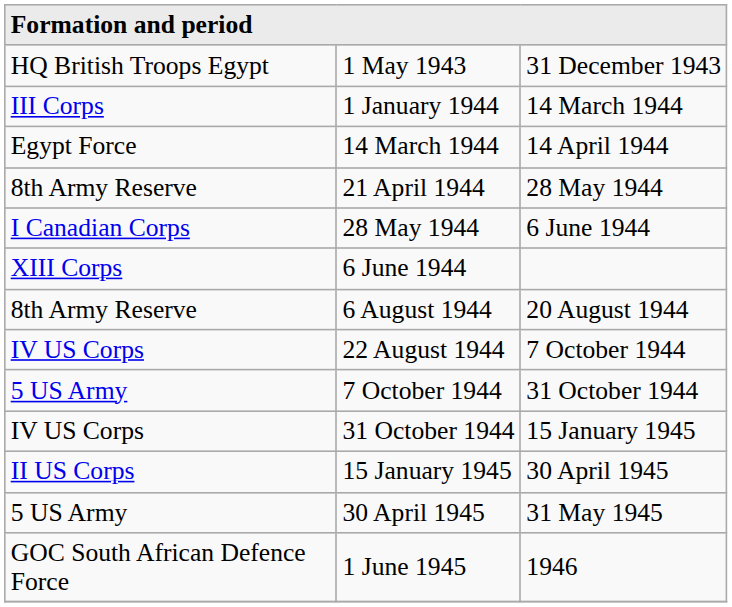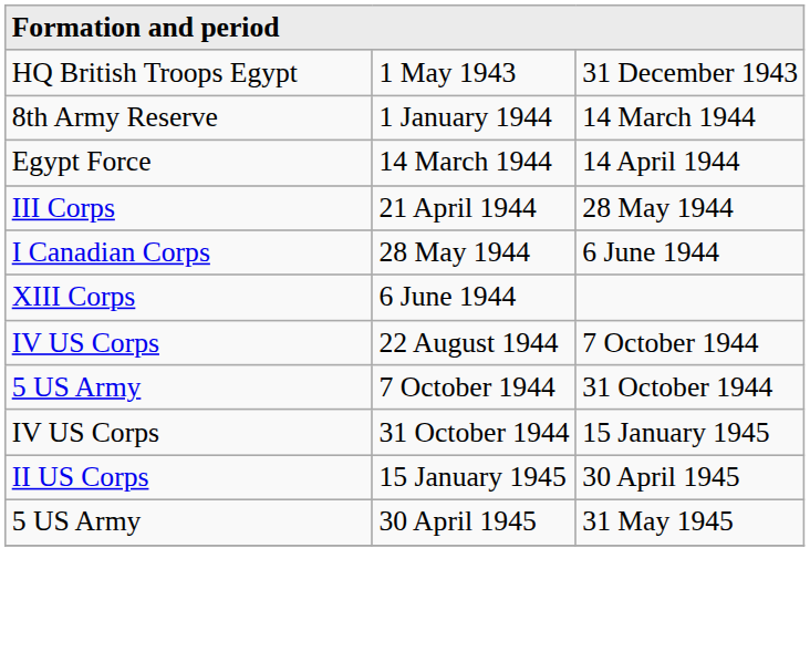 <table class="wikitable">
 <tr>
 <td style="background:#EBEBEB;" colspan="3"><strong>Formation and period</strong></td>
 </tr>
 <tr>
 <td width="200pt">HQ British Troops Egypt</td>
 <td>1 May 1943</td>
 <td>31 December 1943</td>
 </tr>
 <tr>
-<td width="200pt"><a href='#'>III Corps</a></td>
+<td width="200pt">8th Army Reserve</td>
 <td>1 January 1944</td>
 <td>14 March 1944</td>
 </tr>
 <tr>
 <td width="200pt">Egypt Force</td>
 <td>14 March 1944</td>
 <td>14 April 1944</td>
 </tr>
 <tr>
-<td width="200pt">8th Army Reserve</td>
+<td width="200pt"><a href='#'>III Corps</a></td>
 <td>21 April 1944</td>
 <td>28 May 1944</td>
 </tr>
 <tr>
 <td width="200pt"><a href='#'>I Canadian Corps</a></td>
 <td>28 May 1944</td>
 <td>6 June 1944</td>
 </tr>
 <tr>
 <td width="200pt"><a href='#'>XIII Corps</a></td>
 <td>6 June 1944</td>
 <td></td>
-</tr>
-<tr>
-<td width="200pt">8th Army Reserve</td>
-<td>6 August 1944</td>
-<td>20 August 1944</td>
 </tr>
 <tr>
 <td width="200pt"><a href='#'>IV US Corps</a></td>
 <td>22 August 1944</td>
 <td>7 October 1944</td>
 </tr>
 <tr>
 <td width="200pt"><a href='#'>5 US Army</a></td>
 <td>7 October 1944</td>
 <td>31 October 1944</td>
 </tr>
 <tr>
 <td width="200pt">IV US Corps</td>
 <td>31 October 1944</td>
 <td>15 January 1945</td>
 </tr>
 <tr>
 <td width="200pt"><a href='#'>II US Corps</a></td>
 <td>15 January 1945</td>
 <td>30 April 1945</td>
 </tr>
 <tr>
 <td width="200pt">5 US Army</td>
 <td>30 April 1945</td>
 <td>31 May 1945</td>
 </tr>
 <tr>
-<td width="200pt">GOC South African Defence Force</td>
-<td>1 June 1945</td>
-<td>1946</td>
-</tr>
-<tr>
 </tr>
 </table>
